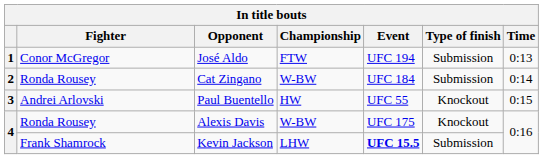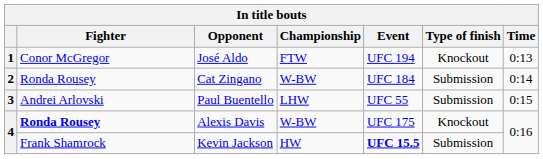 <table class=wikitable style="font-size:85%;">
 <tr>
 <th colspan=7>In title bouts</th>
 </tr>
 <tr>
 <th></th>
 <th width=180>Fighter</th>
 <th>Opponent</th>
 <th>Championship</th>
 <th>Event</th>
 <th>Type of finish</th>
 <th>Time</th>
 </tr>
 <tr>
 <th>1</th>
 <td> <a href='#'>Conor McGregor</a></td>
 <td><a href='#'>José Aldo</a></td>
 <td><a href='#'>FTW</a></td>
 <td><a href='#'>UFC 194</a></td>
-<td align=center>Submission</td>
+<td align=center>Knockout</td>
 <td align=center>0:13</td>
 </tr>
 <tr>
 <th>2</th>
 <td> <a href='#'>Ronda Rousey</a></td>
 <td><a href='#'>Cat Zingano</a></td>
 <td><a href='#'>W-BW</a></td>
 <td><a href='#'>UFC 184</a></td>
 <td align=center>Submission</td>
 <td align=center>0:14</td>
 </tr>
 <tr>
 <th>3</th>
 <td> <a href='#'>Andrei Arlovski</a></td>
 <td><a href='#'>Paul Buentello</a></td>
-<td><a href='#'>HW</a></td>
+<td><a href='#'>LHW</a></td>
 <td><a href='#'>UFC 55</a></td>
-<td align=center>Knockout</td>
+<td align=center>Submission</td>
 <td align=center>0:15</td>
 </tr>
 <tr>
 <th rowspan=2>4</th>
-<td> <a href='#'>Ronda Rousey</a></td>
+<td><strong> <a href='#'>Ronda Rousey</a></strong></td>
 <td><a href='#'>Alexis Davis</a></td>
 <td><a href='#'>W-BW</a></td>
 <td><a href='#'>UFC 175</a></td>
 <td align=center>Knockout</td>
 <td rowspan=2 align=center>0:16</td>
 </tr>
 <tr>
 <td> <a href='#'>Frank Shamrock</a></td>
 <td><a href='#'>Kevin Jackson</a></td>
-<td><a href='#'>LHW</a></td>
+<td><a href='#'>HW</a></td>
 <td><strong><a href='#'>UFC 15.5</a></strong></td>
 <td align=center>Submission</td>
 </tr>
 </table>
